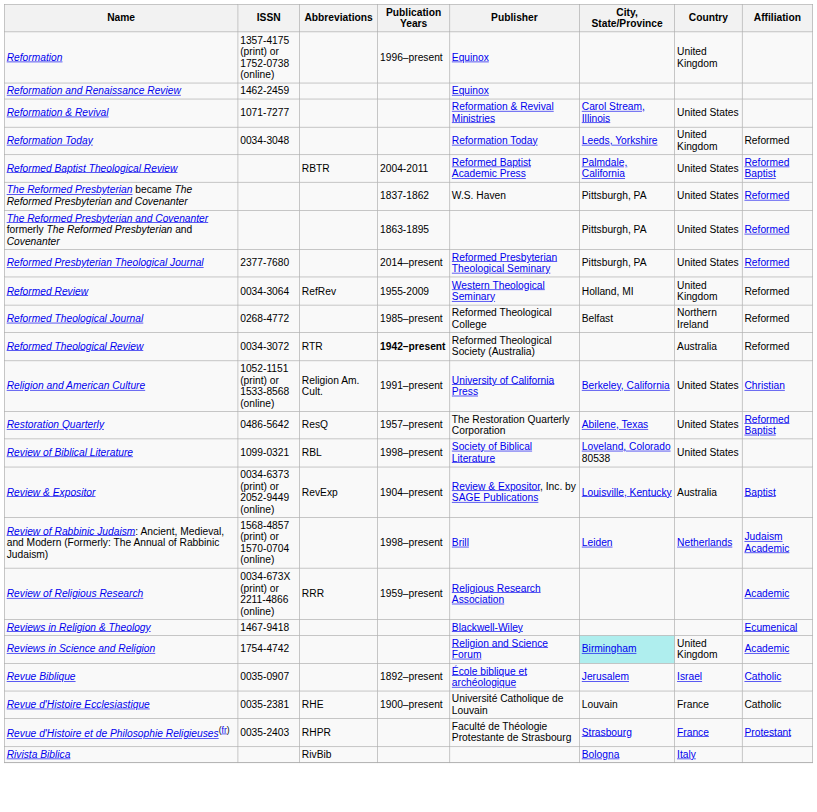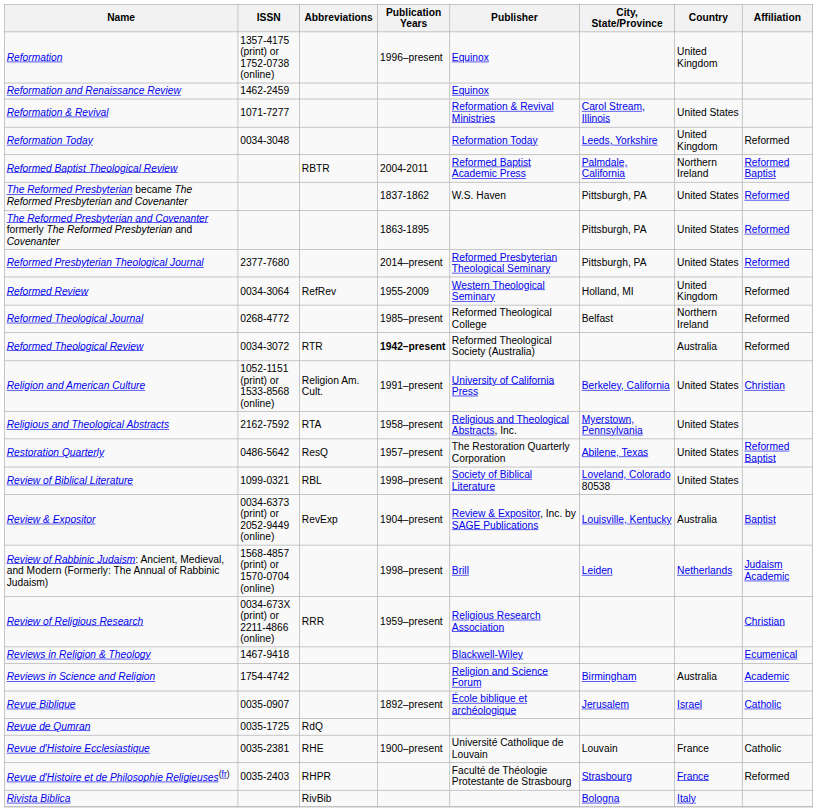 <table class="wikitable sortable" style="width: 100%;">
 <tr>
 <th>Name</th>
 <th>ISSN</th>
 <th>Abbreviations</th>
 <th>Publication Years</th>
 <th>Publisher</th>
 <th>City, State/Province</th>
 <th>Country</th>
 <th>Affiliation</th>
 </tr>
 <tr>
 <td><em><a href='#'>Reformation</a></em></td>
 <td>1357-4175 (print) or<br>1752-0738 (online)</td>
 <td></td>
 <td>1996–present</td>
 <td><a href='#'>Equinox</a></td>
 <td></td>
 <td>United Kingdom</td>
 <td></td>
 </tr>
 <tr>
 <td><em><a href='#'>Reformation and Renaissance Review</a></em></td>
 <td>1462-2459</td>
 <td></td>
 <td></td>
 <td><a href='#'>Equinox</a></td>
 <td></td>
 <td></td>
 <td></td>
 </tr>
 <tr>
 <td><em><a href='#'>Reformation & Revival</a></em></td>
 <td>1071-7277</td>
 <td></td>
 <td></td>
 <td><a href='#'>Reformation & Revival Ministries</a></td>
 <td><a href='#'>Carol Stream, Illinois</a></td>
 <td>United States</td>
 <td></td>
 </tr>
 <tr>
 <td><em><a href='#'>Reformation Today</a></em></td>
 <td>0034-3048</td>
 <td></td>
 <td></td>
 <td><a href='#'>Reformation Today</a></td>
 <td><a href='#'>Leeds, Yorkshire</a></td>
 <td>United Kingdom</td>
 <td>Reformed</td>
 </tr>
 <tr>
 <td><em><a href='#'>Reformed Baptist Theological Review</a></em></td>
 <td></td>
 <td>RBTR</td>
 <td>2004-2011</td>
 <td><a href='#'>Reformed Baptist Academic Press</a></td>
 <td><a href='#'>Palmdale, California</a></td>
-<td>United States</td>
+<td>Northern Ireland</td>
 <td><a href='#'>Reformed Baptist</a></td>
 </tr>
 <tr>
 <td><em><a href='#'>The Reformed Presbyterian</a></em> became <em>The Reformed Presbyterian and Covenanter</em></td>
 <td></td>
 <td></td>
 <td>1837-1862</td>
 <td>W.S. Haven</td>
 <td>Pittsburgh, PA</td>
 <td>United States</td>
 <td><a href='#'>Reformed</a></td>
 </tr>
 <tr>
 <td><em><a href='#'>The Reformed Presbyterian and Covenanter</a></em> formerly <em>The Reformed Presbyterian</em> and <em>Covenanter</em></td>
 <td></td>
 <td></td>
 <td>1863-1895</td>
 <td></td>
 <td>Pittsburgh, PA</td>
 <td>United States</td>
 <td><a href='#'>Reformed</a></td>
 </tr>
 <tr>
 <td><em><a href='#'>Reformed Presbyterian Theological Journal</a></em></td>
 <td>2377-7680</td>
 <td></td>
 <td>2014–present</td>
 <td><a href='#'>Reformed Presbyterian Theological Seminary</a></td>
 <td>Pittsburgh, PA</td>
 <td>United States</td>
 <td><a href='#'>Reformed</a></td>
 </tr>
 <tr>
 <td><em><a href='#'>Reformed Review</a></em></td>
 <td>0034-3064</td>
 <td>RefRev</td>
 <td>1955-2009</td>
 <td><a href='#'>Western Theological Seminary</a></td>
 <td>Holland, MI</td>
 <td>United Kingdom</td>
 <td>Reformed</td>
 </tr>
 <tr>
 <td><em><a href='#'>Reformed Theological Journal</a></em></td>
 <td>0268-4772</td>
 <td></td>
 <td>1985–present</td>
 <td>Reformed Theological College</td>
 <td>Belfast</td>
 <td>Northern Ireland</td>
 <td>Reformed</td>
 </tr>
 <tr>
 <td><em><a href='#'>Reformed Theological Review</a></em></td>
 <td>0034-3072</td>
 <td>RTR</td>
 <td><strong>1942–present</strong></td>
 <td>Reformed Theological Society (Australia)</td>
 <td></td>
 <td>Australia</td>
 <td>Reformed</td>
 </tr>
 <tr>
 <td><em><a href='#'>Religion and American Culture</a></em></td>
 <td>1052-1151 (print) or<br>1533-8568 (online)</td>
 <td>Religion Am. Cult.</td>
 <td>1991–present</td>
 <td><a href='#'>University of California Press</a></td>
 <td><a href='#'>Berkeley, California</a></td>
 <td>United States</td>
 <td><a href='#'>Christian</a></td>
 </tr>
 <tr>
+<td><em><a href='#'>Religious and Theological Abstracts</a></em></td>
+<td>2162-7592</td>
+<td>RTA</td>
+<td>1958–present</td>
+<td><a href='#'>Religious and Theological Abstracts</a>, Inc.</td>
+<td><a href='#'>Myerstown, Pennsylvania</a></td>
+<td>United States</td>
+<td></td>
+</tr>
+<tr>
 <td><em><a href='#'>Restoration Quarterly</a></em></td>
 <td>0486-5642</td>
 <td>ResQ</td>
 <td>1957–present</td>
 <td>The Restoration Quarterly Corporation</td>
 <td><a href='#'>Abilene, Texas</a></td>
 <td>United States</td>
 <td><a href='#'>Reformed Baptist</a></td>
 </tr>
 <tr>
 <td><em><a href='#'>Review of Biblical Literature</a></em></td>
 <td>1099-0321</td>
 <td>RBL</td>
 <td>1998–present</td>
 <td><a href='#'>Society of Biblical Literature</a></td>
 <td><a href='#'>Loveland, Colorado</a> 80538</td>
 <td>United States</td>
 <td></td>
 </tr>
 <tr>
 <td><em><a href='#'>Review & Expositor</a></em></td>
 <td>0034-6373 (print) or<br>2052-9449 (online)</td>
 <td>RevExp</td>
 <td>1904–present</td>
 <td><a href='#'>Review & Expositor</a>, Inc. by <a href='#'>SAGE Publications</a></td>
 <td><a href='#'>Louisville, Kentucky</a></td>
 <td>Australia</td>
 <td><a href='#'>Baptist</a></td>
 </tr>
 <tr>
 <td><em><a href='#'>Review of Rabbinic Judaism</a></em>: Ancient, Medieval, and Modern (Formerly: The Annual of Rabbinic Judaism)</td>
 <td>1568-4857 (print) or<br>1570-0704 (online)</td>
 <td></td>
 <td>1998–present</td>
 <td><a href='#'>Brill</a></td>
 <td><a href='#'>Leiden</a></td>
 <td><a href='#'>Netherlands</a></td>
 <td><a href='#'>Judaism</a> <a href='#'>Academic</a></td>
 </tr>
 <tr>
 <td><em><a href='#'>Review of Religious Research</a></em></td>
 <td>0034-673X (print) or<br>2211-4866 (online)</td>
 <td>RRR</td>
 <td>1959–present</td>
 <td><a href='#'>Religious Research Association</a></td>
 <td></td>
 <td></td>
-<td><a href='#'>Academic</a></td>
+<td><a href='#'>Christian</a></td>
 </tr>
 <tr>
 <td><em><a href='#'>Reviews in Religion & Theology</a></em></td>
 <td>1467-9418</td>
 <td></td>
 <td></td>
 <td><a href='#'>Blackwell-Wiley</a></td>
 <td></td>
 <td></td>
 <td><a href='#'>Ecumenical</a></td>
 </tr>
 <tr>
 <td><em><a href='#'>Reviews in Science and Religion</a></em></td>
 <td>1754-4742</td>
 <td></td>
 <td></td>
 <td><a href='#'>Religion and Science Forum</a></td>
-<td style="background: paleturquoise;"><a href='#'>Birmingham</a></td>
-<td>United Kingdom</td>
+<td><a href='#'>Birmingham</a></td>
+<td>Australia</td>
 <td><a href='#'>Academic</a></td>
 </tr>
 <tr>
 <td><em><a href='#'>Revue Biblique</a></em></td>
 <td>0035-0907</td>
 <td></td>
 <td>1892–present</td>
 <td><a href='#'>École biblique et archéologique</a><br></td>
 <td><a href='#'>Jerusalem</a></td>
 <td><a href='#'>Israel</a></td>
 <td><a href='#'>Catholic</a></td>
+</tr>
+<tr>
+<td><em><a href='#'>Revue de Qumran</a></em></td>
+<td>0035-1725</td>
+<td>RdQ</td>
+<td></td>
+<td></td>
+<td></td>
+<td></td>
+<td></td>
 </tr>
 <tr>
 <td><em><a href='#'>Revue d'Histoire Ecclesiastique</a></em></td>
 <td>0035-2381</td>
 <td>RHE</td>
 <td>1900–present</td>
 <td>Université Catholique de Louvain</td>
 <td>Louvain</td>
 <td>France</td>
 <td>Catholic</td>
 </tr>
 <tr>
 <td><em><a href='#'>Revue d'Histoire et de Philosophie Religieuses</a></em><sup>(<a href='#'>fr</a>)</sup> </td>
 <td>0035-2403</td>
 <td>RHPR</td>
 <td></td>
 <td>Faculté de Théologie Protestante de Strasbourg</td>
 <td><a href='#'>Strasbourg</a></td>
 <td><a href='#'>France</a></td>
-<td><a href='#'>Protestant</a></td>
+<td>Reformed</td>
 </tr>
 <tr>
 <td><em><a href='#'>Rivista Biblica</a></em> </td>
 <td></td>
 <td>RivBib</td>
 <td></td>
 <td></td>
 <td><a href='#'>Bologna</a></td>
 <td><a href='#'>Italy</a></td>
 <td></td>
 </tr>
 <tr>
 </tr>
 </table>
